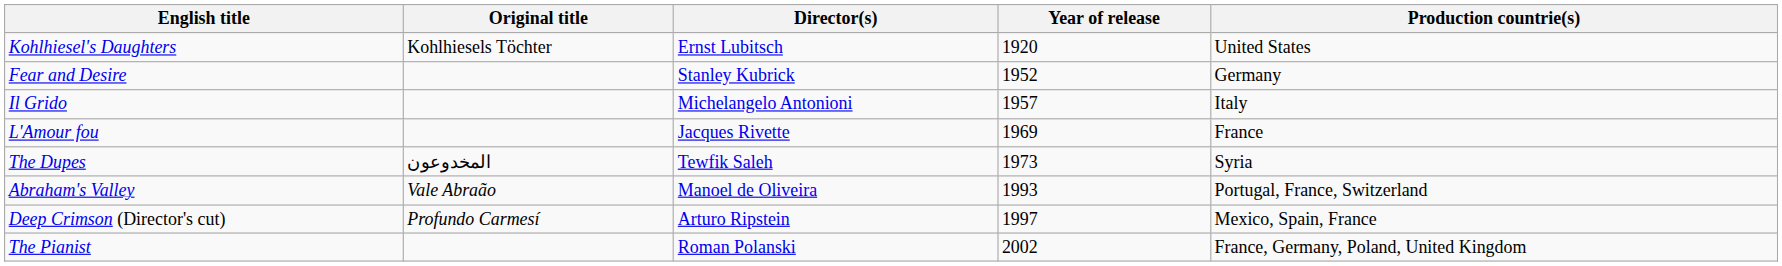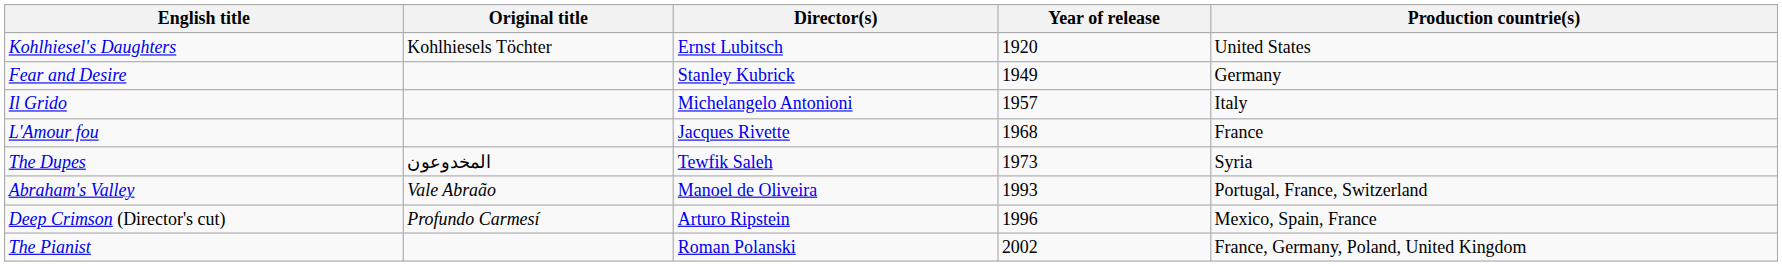 <table class="sortable wikitable" style="width:100%; margin-bottom:4px" cellpadding="5">
 <tr>
 <th scope="col">English title</th>
 <th scope="col">Original title</th>
 <th scope="col">Director(s)</th>
 <th scope="col">Year of release</th>
 <th scope="col">Production countrie(s)</th>
 </tr>
 <tr>
 <td><em><a href='#'>Kohlhiesel's Daughters</a></em></td>
 <td>Kohlhiesels Töchter</td>
 <td><a href='#'>Ernst Lubitsch</a></td>
 <td>1920</td>
 <td>United States</td>
 </tr>
 <tr>
 <td><em><a href='#'>Fear and Desire</a></em></td>
 <td></td>
 <td><a href='#'>Stanley Kubrick</a></td>
-<td>1952</td>
+<td>1949</td>
 <td>Germany</td>
 </tr>
 <tr>
 <td><em><a href='#'>Il Grido</a></em></td>
 <td></td>
 <td><a href='#'>Michelangelo Antonioni</a></td>
 <td>1957</td>
 <td>Italy</td>
 </tr>
 <tr>
 <td><em><a href='#'>L'Amour fou</a></em></td>
 <td></td>
 <td><a href='#'>Jacques Rivette</a></td>
-<td>1969</td>
+<td>1968</td>
 <td>France</td>
 </tr>
 <tr>
 <td><em><a href='#'>The Dupes</a></em></td>
 <td>المخدوعون</td>
 <td><a href='#'>Tewfik Saleh</a></td>
 <td>1973</td>
 <td>Syria</td>
 </tr>
 <tr>
 <td><em><a href='#'>Abraham's Valley</a></em></td>
 <td><em>Vale Abraão</em></td>
 <td><a href='#'>Manoel de Oliveira</a></td>
 <td>1993</td>
 <td>Portugal, France, Switzerland</td>
 </tr>
 <tr>
 <td><em><a href='#'>Deep Crimson</a></em> (Director's cut)</td>
 <td><em>Profundo Carmesí</em></td>
 <td><a href='#'>Arturo Ripstein</a></td>
-<td>1997</td>
+<td>1996</td>
 <td>Mexico, Spain, France</td>
 </tr>
 <tr>
 <td><em><a href='#'>The Pianist</a></em></td>
 <td></td>
 <td><a href='#'>Roman Polanski</a></td>
 <td>2002</td>
 <td>France, Germany, Poland, United Kingdom</td>
 </tr>
 </table>
